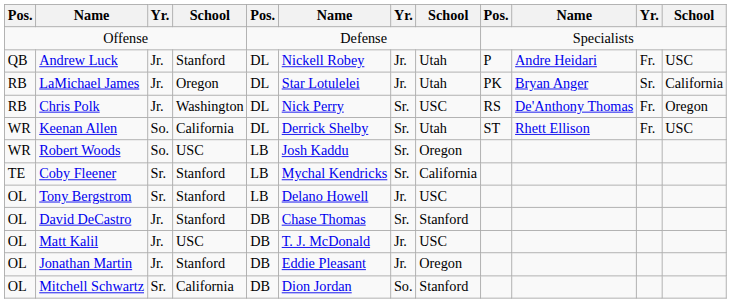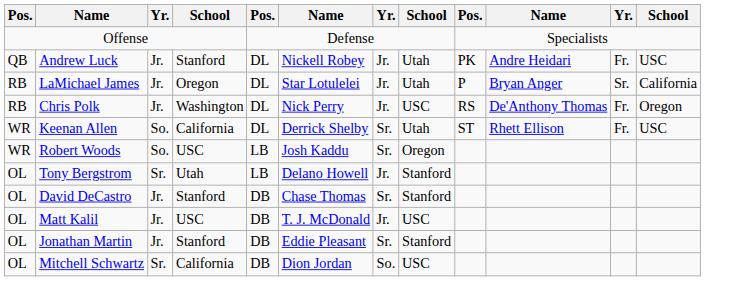 <table class="wikitable">
 <tr>
 <th>Pos.</th>
 <th>Name</th>
 <th>Yr.</th>
 <th>School</th>
 <th>Pos.</th>
 <th>Name</th>
 <th>Yr.</th>
 <th>School</th>
 <th>Pos.</th>
 <th>Name</th>
 <th>Yr.</th>
 <th>School</th>
 </tr>
 <tr>
 <td colspan="4" style="text-align:center;">Offense</td>
 <td colspan="4" style="text-align:center;">Defense</td>
 <td colspan="4" style="text-align:center;">Specialists</td>
 </tr>
 <tr>
 <td>QB</td>
 <td><a href='#'>Andrew Luck</a></td>
 <td>Jr.</td>
 <td>Stanford</td>
 <td>DL</td>
 <td><a href='#'>Nickell Robey</a></td>
 <td>Jr.</td>
 <td>Utah</td>
-<td>P</td>
+<td>PK</td>
 <td><a href='#'>Andre Heidari</a></td>
 <td>Fr.</td>
 <td>USC</td>
 </tr>
 <tr>
 <td>RB</td>
 <td><a href='#'>LaMichael James</a></td>
 <td>Jr.</td>
 <td>Oregon</td>
 <td>DL</td>
 <td><a href='#'>Star Lotulelei</a></td>
 <td>Jr.</td>
 <td>Utah</td>
-<td>PK</td>
+<td>P</td>
 <td><a href='#'>Bryan Anger</a></td>
 <td>Sr.</td>
 <td>California</td>
 </tr>
 <tr>
 <td>RB</td>
 <td><a href='#'>Chris Polk</a></td>
 <td>Jr.</td>
 <td>Washington</td>
 <td>DL</td>
 <td><a href='#'>Nick Perry</a></td>
-<td>Sr.</td>
+<td>Jr.</td>
 <td>USC</td>
 <td>RS</td>
 <td><a href='#'>De'Anthony Thomas</a></td>
 <td>Fr.</td>
 <td>Oregon</td>
 </tr>
 <tr>
 <td>WR</td>
 <td><a href='#'>Keenan Allen</a></td>
 <td>So.</td>
 <td>California</td>
 <td>DL</td>
 <td><a href='#'>Derrick Shelby</a></td>
 <td>Sr.</td>
 <td>Utah</td>
 <td>ST</td>
 <td><a href='#'>Rhett Ellison</a></td>
 <td>Fr.</td>
 <td>USC</td>
 </tr>
 <tr>
 <td>WR</td>
 <td><a href='#'>Robert Woods</a></td>
 <td>So.</td>
 <td>USC</td>
 <td>LB</td>
 <td><a href='#'>Josh Kaddu</a></td>
 <td>Sr.</td>
 <td>Oregon</td>
 <td></td>
 <td></td>
 <td></td>
 <td></td>
 </tr>
 <tr>
-<td>TE</td>
-<td><a href='#'>Coby Fleener</a></td>
-<td>Sr.</td>
-<td>Stanford</td>
-<td>LB</td>
-<td><a href='#'>Mychal Kendricks</a></td>
-<td>Sr.</td>
-<td>California</td>
-<td></td>
-<td></td>
-<td></td>
-<td></td>
-</tr>
-<tr>
 <td>OL</td>
 <td><a href='#'>Tony Bergstrom</a></td>
 <td>Sr.</td>
-<td>Stanford</td>
+<td>Utah</td>
 <td>LB</td>
 <td><a href='#'>Delano Howell</a></td>
 <td>Jr.</td>
-<td>USC</td>
+<td>Stanford</td>
 <td></td>
 <td></td>
 <td></td>
 <td></td>
 </tr>
 <tr>
 <td>OL</td>
 <td><a href='#'>David DeCastro</a></td>
 <td>Jr.</td>
 <td>Stanford</td>
 <td>DB</td>
 <td><a href='#'>Chase Thomas</a></td>
 <td>Sr.</td>
 <td>Stanford</td>
 <td></td>
 <td></td>
 <td></td>
 <td></td>
 </tr>
 <tr>
 <td>OL</td>
 <td><a href='#'>Matt Kalil</a></td>
 <td>Jr.</td>
 <td>USC</td>
 <td>DB</td>
 <td><a href='#'>T. J. McDonald</a></td>
 <td>Jr.</td>
 <td>USC</td>
 <td></td>
 <td></td>
 <td></td>
 <td></td>
 </tr>
 <tr>
 <td>OL</td>
 <td><a href='#'>Jonathan Martin</a></td>
 <td>Jr.</td>
 <td>Stanford</td>
 <td>DB</td>
 <td><a href='#'>Eddie Pleasant</a></td>
-<td>Jr.</td>
-<td>Oregon</td>
+<td>Sr.</td>
+<td>Stanford</td>
 <td></td>
 <td></td>
 <td></td>
 <td></td>
 </tr>
 <tr>
 <td>OL</td>
 <td><a href='#'>Mitchell Schwartz</a></td>
 <td>Sr.</td>
 <td>California</td>
 <td>DB</td>
 <td><a href='#'>Dion Jordan</a></td>
 <td>So.</td>
-<td>Stanford</td>
+<td>USC</td>
 <td></td>
 <td></td>
 <td></td>
 <td></td>
 </tr>
 </table>
